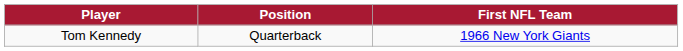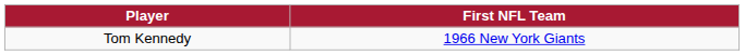 <table class="wikitable" width="65%">
 <tr align="center" style="background:#A81933;color:#FFFFFF;">
 <td><strong>Player</strong></td>
-<td><strong>Position</strong></td>
 <td><strong>First NFL Team</strong></td>
 </tr>
 <tr align="center" bgcolor="">
 <td>Tom Kennedy</td>
-<td>Quarterback</td>
 <td><a href='#'>1966 New York Giants</a></td>
 </tr>
 </table>
